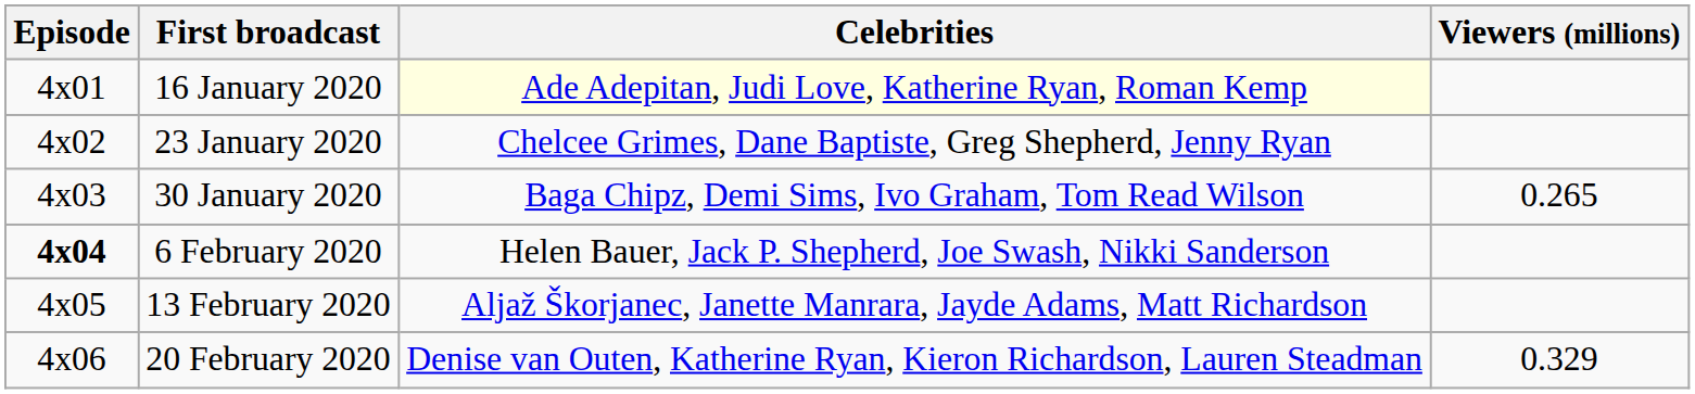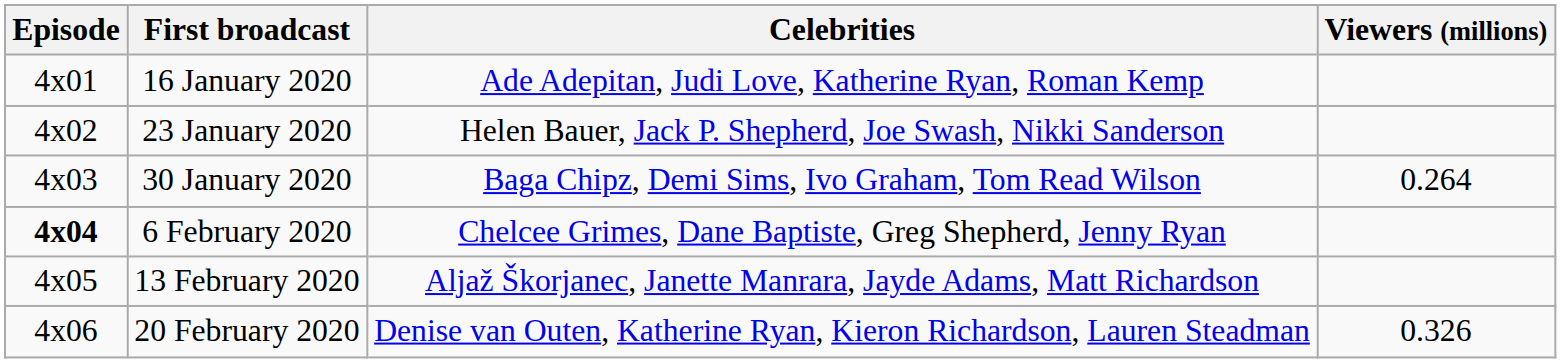 <table class="wikitable" style="text-align:center;">
 <tr>
 <th>Episode</th>
 <th>First broadcast</th>
 <th>Celebrities</th>
 <th>Viewers <small>(millions)</small></th>
 </tr>
 <tr>
 <td>4x01</td>
 <td>16 January 2020</td>
-<td style="background: lightyellow;"><a href='#'>Ade Adepitan</a>, <a href='#'>Judi Love</a>, <a href='#'>Katherine Ryan</a>, <a href='#'>Roman Kemp</a></td>
+<td><a href='#'>Ade Adepitan</a>, <a href='#'>Judi Love</a>, <a href='#'>Katherine Ryan</a>, <a href='#'>Roman Kemp</a></td>
 <td></td>
 </tr>
 <tr>
 <td>4x02</td>
 <td>23 January 2020</td>
-<td><a href='#'>Chelcee Grimes</a>, <a href='#'>Dane Baptiste</a>, Greg Shepherd, <a href='#'>Jenny Ryan</a></td>
+<td>Helen Bauer, <a href='#'>Jack P. Shepherd</a>, <a href='#'>Joe Swash</a>, <a href='#'>Nikki Sanderson</a></td>
 <td></td>
 </tr>
 <tr>
 <td>4x03</td>
 <td>30 January 2020</td>
 <td><a href='#'>Baga Chipz</a>, <a href='#'>Demi Sims</a>, <a href='#'>Ivo Graham</a>, <a href='#'>Tom Read Wilson</a></td>
-<td>0.265</td>
+<td>0.264</td>
 </tr>
 <tr>
 <td><strong>4x04</strong></td>
 <td>6 February 2020</td>
-<td>Helen Bauer, <a href='#'>Jack P. Shepherd</a>, <a href='#'>Joe Swash</a>, <a href='#'>Nikki Sanderson</a></td>
+<td><a href='#'>Chelcee Grimes</a>, <a href='#'>Dane Baptiste</a>, Greg Shepherd, <a href='#'>Jenny Ryan</a></td>
 <td></td>
 </tr>
 <tr>
 <td>4x05</td>
 <td>13 February 2020</td>
 <td><a href='#'>Aljaž Škorjanec</a>, <a href='#'>Janette Manrara</a>, <a href='#'>Jayde Adams</a>, <a href='#'>Matt Richardson</a></td>
 <td></td>
 </tr>
 <tr>
 <td>4x06</td>
 <td>20 February 2020</td>
 <td><a href='#'>Denise van Outen</a>, <a href='#'>Katherine Ryan</a>, <a href='#'>Kieron Richardson</a>, <a href='#'>Lauren Steadman</a></td>
-<td>0.329</td>
+<td>0.326</td>
 </tr>
 </table>
